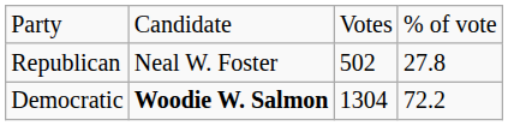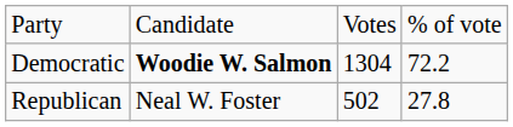 <table class="wikitable">
 <tr>
 <td>Party</td>
 <td>Candidate</td>
 <td>Votes</td>
 <td>% of vote</td>
 </tr>
 <tr>
+<td>Democratic</td>
+<td><strong>Woodie W. Salmon</strong></td>
+<td>1304</td>
+<td>72.2</td>
+</tr>
+<tr>
 <td>Republican</td>
 <td>Neal W. Foster</td>
 <td>502</td>
 <td>27.8</td>
 </tr>
-<tr>
-<td>Democratic</td>
-<td><strong>Woodie W. Salmon</strong></td>
-<td>1304</td>
-<td>72.2</td>
-</tr>
 </table>
